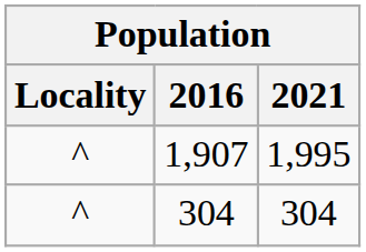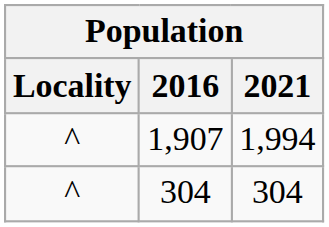 <table class="wikitable" style="text-align:center;">
 <tr>
 <th colspan="3" style="text-align:center; font-weight:bold">Population</th>
 </tr>
 <tr>
 <th style="text-align:center; background:  font-weight:bold">Locality</th>
 <th style="text-align:center; background:  font-weight:bold"><strong>2016</strong></th>
 <th style="text-align:center; background:  font-weight:bold"><strong>2021</strong></th>
 </tr>
 <tr>
 <td>^</td>
 <td>1,907</td>
-<td>1,995</td>
+<td>1,994</td>
 </tr>
 <tr>
 <td>^</td>
 <td>304</td>
 <td>304</td>
 </tr>
 </table>
